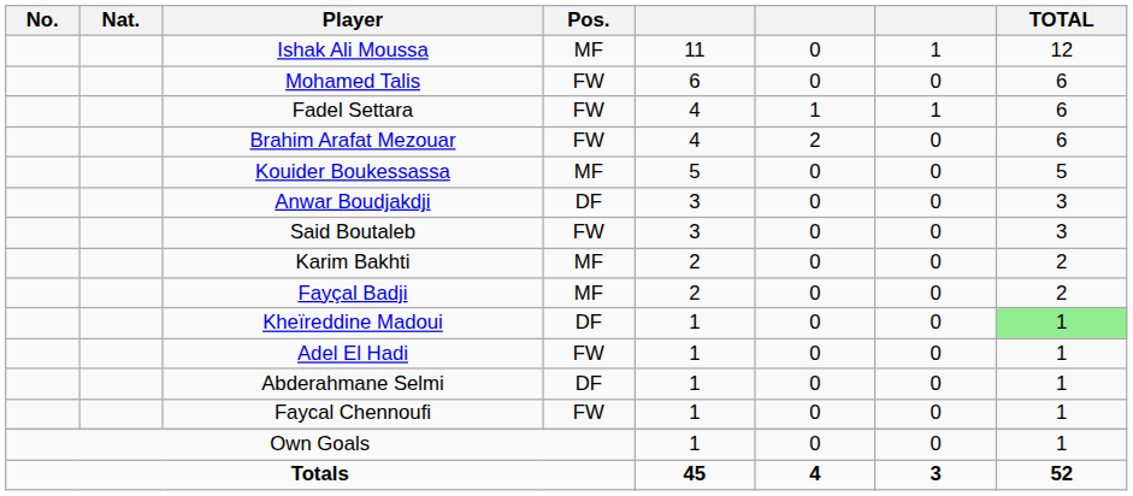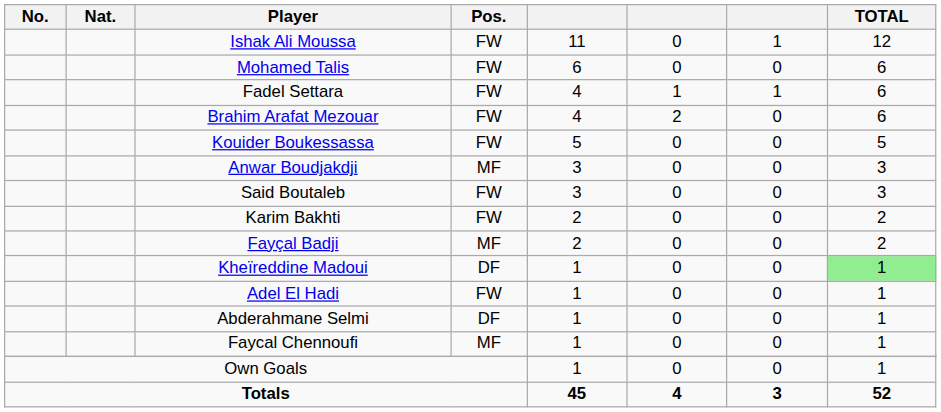 <table class="wikitable sortable alternance"  style="font-size:85%; text-align:center; line-height:14px; width:60%;">
 <tr>
 <th width=10>No.</th>
 <th width=10>Nat.</th>
 <th width=140>Player</th>
 <th width=10>Pos.</th>
 <th width=40></th>
 <th width=40></th>
 <th width=40></th>
 <th width=40>TOTAL</th>
 </tr>
 <tr>
 <td></td>
 <td></td>
 <td><a href='#'>Ishak Ali Moussa</a></td>
-<td>MF</td>
+<td>FW</td>
 <td>11</td>
 <td>0</td>
 <td>1</td>
 <td>12</td>
 </tr>
 <tr>
 <td></td>
 <td></td>
 <td><a href='#'>Mohamed Talis</a></td>
 <td>FW</td>
 <td>6</td>
 <td>0</td>
 <td>0</td>
 <td>6</td>
 </tr>
 <tr>
 <td></td>
 <td></td>
 <td>Fadel Settara</td>
 <td>FW</td>
 <td>4</td>
 <td>1</td>
 <td>1</td>
 <td>6</td>
 </tr>
 <tr>
 <td></td>
 <td></td>
 <td><a href='#'>Brahim Arafat Mezouar</a></td>
 <td>FW</td>
 <td>4</td>
 <td>2</td>
 <td>0</td>
 <td>6</td>
 </tr>
 <tr>
 <td></td>
 <td></td>
 <td><a href='#'>Kouider Boukessassa</a></td>
-<td>MF</td>
+<td>FW</td>
 <td>5</td>
 <td>0</td>
 <td>0</td>
 <td>5</td>
 </tr>
 <tr>
 <td></td>
 <td></td>
 <td><a href='#'>Anwar Boudjakdji</a></td>
-<td>DF</td>
+<td>MF</td>
 <td>3</td>
 <td>0</td>
 <td>0</td>
 <td>3</td>
 </tr>
 <tr>
 <td></td>
 <td></td>
 <td>Said Boutaleb</td>
 <td>FW</td>
 <td>3</td>
 <td>0</td>
 <td>0</td>
 <td>3</td>
 </tr>
 <tr>
 <td></td>
 <td></td>
 <td>Karim Bakhti</td>
-<td>MF</td>
+<td>FW</td>
 <td>2</td>
 <td>0</td>
 <td>0</td>
 <td>2</td>
 </tr>
 <tr>
 <td></td>
 <td></td>
 <td><a href='#'>Fayçal Badji</a></td>
 <td>MF</td>
 <td>2</td>
 <td>0</td>
 <td>0</td>
 <td>2</td>
 </tr>
 <tr>
 <td></td>
 <td></td>
 <td><a href='#'>Kheïreddine Madoui</a></td>
 <td>DF</td>
 <td>1</td>
 <td>0</td>
 <td>0</td>
 <td style="background: lightgreen;">1</td>
 </tr>
 <tr>
 <td></td>
 <td></td>
 <td><a href='#'>Adel El Hadi</a></td>
 <td>FW</td>
 <td>1</td>
 <td>0</td>
 <td>0</td>
 <td>1</td>
 </tr>
 <tr>
 <td></td>
 <td></td>
 <td>Abderahmane Selmi</td>
 <td>DF</td>
 <td>1</td>
 <td>0</td>
 <td>0</td>
 <td>1</td>
 </tr>
 <tr>
 <td></td>
 <td></td>
 <td>Faycal Chennoufi</td>
-<td>FW</td>
+<td>MF</td>
 <td>1</td>
 <td>0</td>
 <td>0</td>
 <td>1</td>
 </tr>
 <tr>
 </tr>
 <tr class="sortbottom">
 <td colspan="4">Own Goals</td>
 <td>1</td>
 <td>0</td>
 <td>0</td>
 <td>1</td>
 </tr>
 <tr class="sortbottom">
 <td colspan="4"><strong>Totals</strong></td>
 <td><strong>45</strong></td>
 <td><strong>4</strong></td>
 <td><strong>3</strong></td>
 <td><strong>52</strong></td>
 </tr>
 </table>
